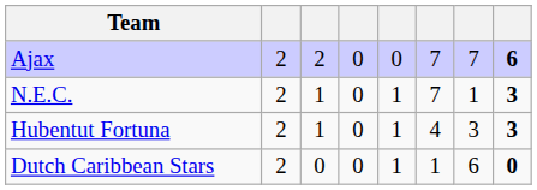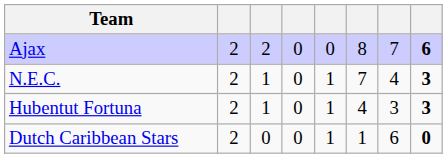 <table class="wikitable" style="text-align: center;">
 <tr>
 <th style="width:175px;">Team</th>
 <th width="20"></th>
 <th width="20"></th>
 <th width="20"></th>
 <th width="20"></th>
 <th width="20"></th>
 <th width="20"></th>
 <th width="20"></th>
 </tr>
 <tr bgcolor=ccccff>
 <td align=left> <a href='#'>Ajax</a></td>
 <td>2</td>
 <td>2</td>
 <td>0</td>
 <td>0</td>
-<td>7</td>
+<td>8</td>
 <td>7</td>
 <td><strong>6</strong></td>
 </tr>
 <tr bgcolor=>
 <td align=left> <a href='#'>N.E.C.</a></td>
 <td>2</td>
 <td>1</td>
 <td>0</td>
 <td>1</td>
 <td>7</td>
-<td>1</td>
+<td>4</td>
 <td><strong>3</strong></td>
 </tr>
 <tr bgcolor=>
 <td align=left> <a href='#'>Hubentut Fortuna</a></td>
 <td>2</td>
 <td>1</td>
 <td>0</td>
 <td>1</td>
 <td>4</td>
 <td>3</td>
 <td><strong>3</strong></td>
 </tr>
 <tr bgcolor=>
 <td align=left> <a href='#'>Dutch Caribbean Stars</a></td>
 <td>2</td>
 <td>0</td>
 <td>0</td>
 <td>1</td>
 <td>1</td>
 <td>6</td>
 <td><strong>0</strong></td>
 </tr>
 </table>
